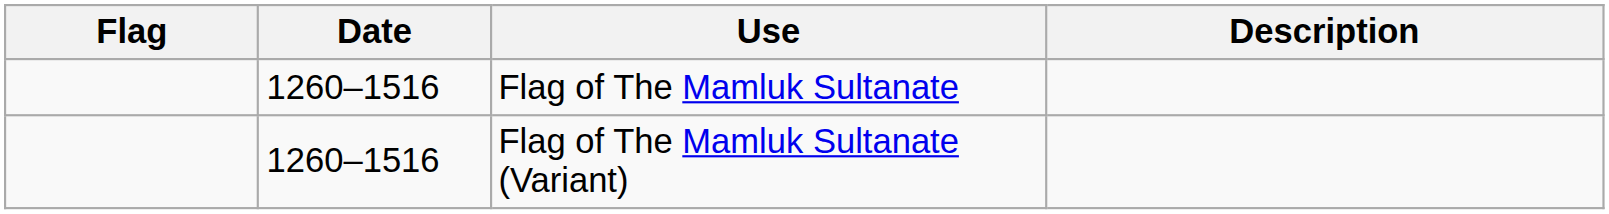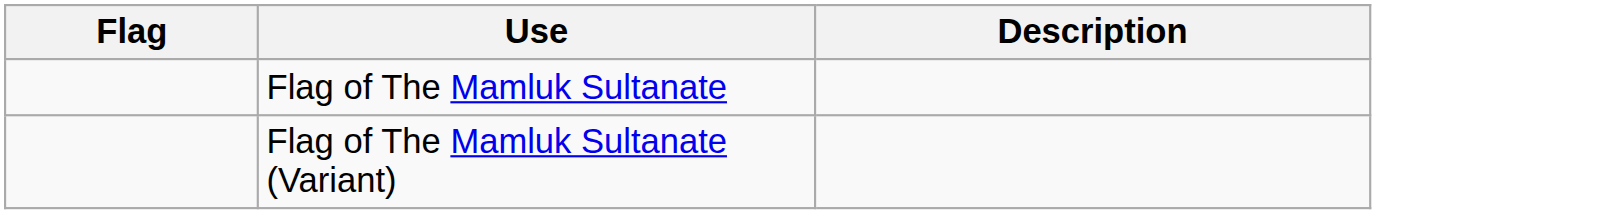 <table class="wikitable">
 <tr>
 <th style="width:110px;">Flag</th>
-<th style="width:100px;">Date</th>
 <th style="width:250px;">Use</th>
 <th style="width:250px;">Description</th>
 </tr>
 <tr>
 <td></td>
-<td>1260–1516</td>
 <td>Flag of The <a href='#'>Mamluk Sultanate</a></td>
 <td></td>
 </tr>
 <tr>
 <td></td>
-<td>1260–1516</td>
 <td>Flag of The <a href='#'>Mamluk Sultanate</a> (Variant)</td>
 <td></td>
 </tr>
 </table>
